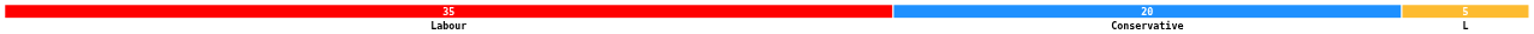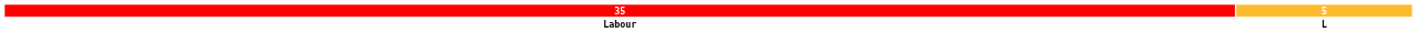 <table style="width:100%; text-align:center;">
 <tr style="color:white;">
 <td style="background:red; width:58.3%;"><strong>35</strong></td>
-<td style="background:dodgerblue; width:33.3%;"><strong>20</strong></td>
 <td style="background:#FDBB30; width:8.3%;"><strong>5</strong></td>
 </tr>
 <tr>
 <td><span><strong>Labour</strong></span></td>
-<td><span><strong>Conservative</strong></span></td>
 <td><span><strong>L</strong></span></td>
 </tr>
 </table>
